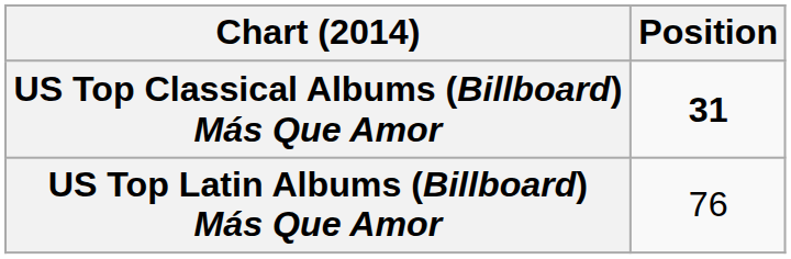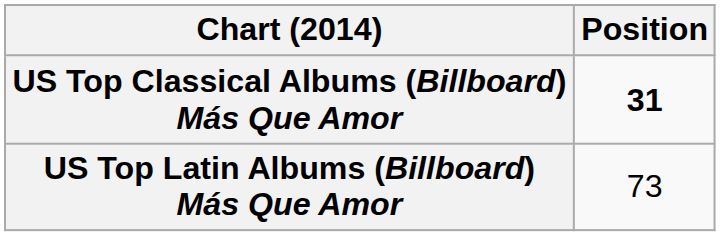 <table class="wikitable sortable plainrowheaders" style="text-align:center">
 <tr>
 <th>Chart (2014)</th>
 <th>Position</th>
 </tr>
 <tr>
 <th scope="row">US Top Classical Albums (<em>Billboard</em>)<br><em>Más Que Amor</em></th>
 <td><strong>31</strong></td>
 </tr>
 <tr>
 <th scope="row">US Top Latin Albums (<em>Billboard</em>)<br><em>Más Que Amor</em></th>
-<td>76</td>
+<td>73</td>
 </tr>
 </table>
